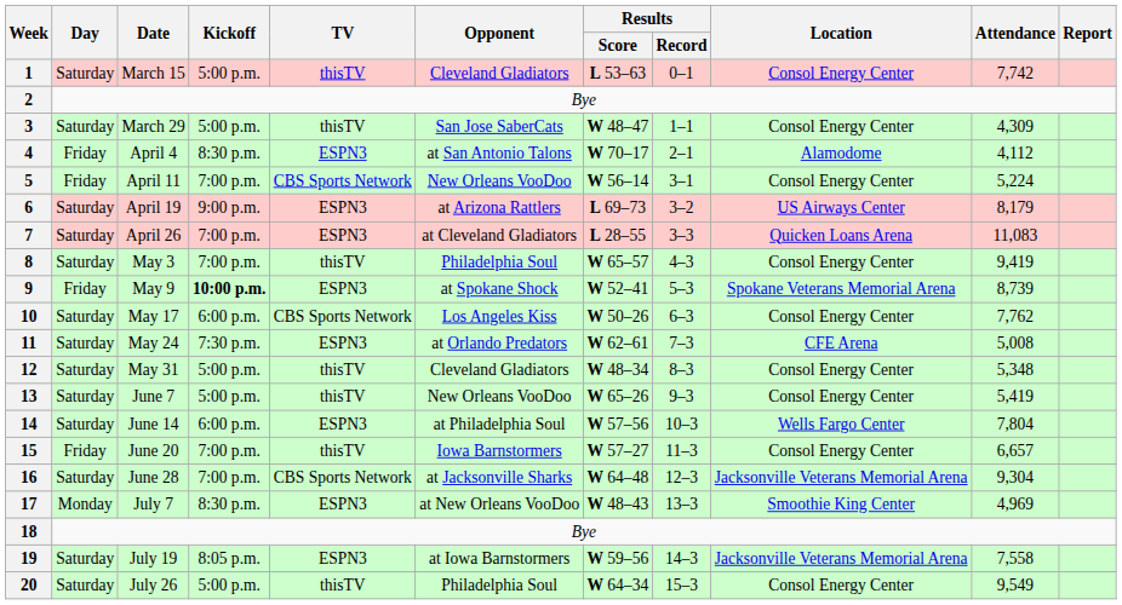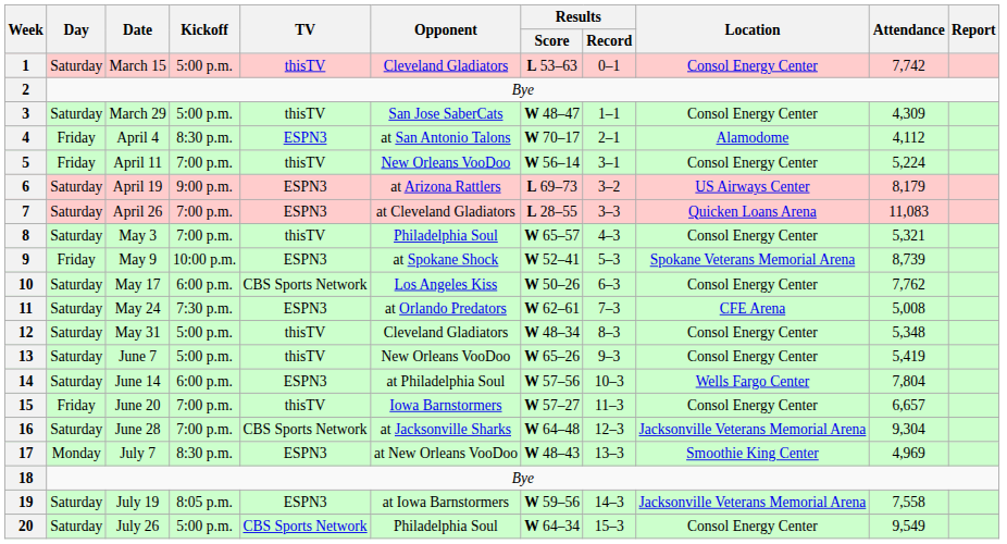 <table class="wikitable" style="font-size: 95%;">
 <tr>
 <th rowspan=2>Week</th>
 <th rowspan=2>Day</th>
 <th rowspan=2>Date</th>
 <th rowspan=2>Kickoff </th>
 <th rowspan=2>TV</th>
 <th rowspan=2>Opponent</th>
 <th colspan=2>Results</th>
 <th rowspan=2>Location</th>
 <th rowspan=2>Attendance</th>
 <th rowspan=2>Report</th>
 </tr>
 <tr>
 <th>Score</th>
 <th>Record</th>
 </tr>
 <tr style= background:#ffcccc>
 <th align="center"><strong>1</strong></th>
 <td align="center">Saturday</td>
 <td align="center">March 15</td>
 <td align="center">5:00 p.m.</td>
 <td align="center"><a href='#'>thisTV</a></td>
 <td align="center"><a href='#'>Cleveland Gladiators</a></td>
 <td align="center"><strong>L</strong> 53–63</td>
 <td align="center">0–1</td>
 <td align="center"><a href='#'>Consol Energy Center</a></td>
 <td align="center">7,742</td>
 <td align="center"></td>
 </tr>
 <tr style=>
 <th align="center"><strong>2</strong></th>
 <td colspan=10 align="center" valign="middle"><em>Bye</em></td>
 </tr>
 <tr style= background:#ccffcc>
 <th align="center"><strong>3</strong></th>
 <td align="center">Saturday</td>
 <td align="center">March 29</td>
 <td align="center">5:00 p.m.</td>
 <td align="center">thisTV</td>
 <td align="center"><a href='#'>San Jose SaberCats</a></td>
 <td align="center"><strong>W</strong> 48–47</td>
 <td align="center">1–1</td>
 <td align="center">Consol Energy Center</td>
 <td align="center">4,309</td>
 <td align="center"></td>
 </tr>
 <tr style= background:#ccffcc>
 <th align="center"><strong>4</strong></th>
 <td align="center">Friday</td>
 <td align="center">April 4</td>
 <td align="center">8:30 p.m.</td>
 <td align="center"><a href='#'>ESPN3</a></td>
 <td align="center">at <a href='#'>San Antonio Talons</a></td>
 <td align="center"><strong>W</strong> 70–17</td>
 <td align="center">2–1</td>
 <td align="center"><a href='#'>Alamodome</a></td>
 <td align="center">4,112</td>
 <td align="center"></td>
 </tr>
 <tr style= background:#ccffcc>
 <th align="center"><strong>5</strong></th>
 <td align="center">Friday</td>
 <td align="center">April 11</td>
 <td align="center">7:00 p.m.</td>
-<td align="center"><a href='#'>CBS Sports Network</a></td>
+<td align="center">thisTV</td>
 <td align="center"><a href='#'>New Orleans VooDoo</a></td>
 <td align="center"><strong>W</strong> 56–14</td>
 <td align="center">3–1</td>
 <td align="center">Consol Energy Center</td>
 <td align="center">5,224</td>
 <td align="center"></td>
 </tr>
 <tr style= background:#ffcccc>
 <th align="center"><strong>6</strong></th>
 <td align="center">Saturday</td>
 <td align="center">April 19</td>
 <td align="center">9:00 p.m.</td>
 <td align="center">ESPN3</td>
 <td align="center">at <a href='#'>Arizona Rattlers</a></td>
 <td align="center"><strong>L</strong> 69–73</td>
 <td align="center">3–2</td>
 <td align="center"><a href='#'>US Airways Center</a></td>
 <td align="center">8,179</td>
 <td align="center"></td>
 </tr>
 <tr style= background:#ffcccc>
 <th align="center"><strong>7</strong></th>
 <td align="center">Saturday</td>
 <td align="center">April 26</td>
 <td align="center">7:00 p.m.</td>
 <td align="center">ESPN3</td>
 <td align="center">at Cleveland Gladiators</td>
 <td align="center"><strong>L</strong> 28–55</td>
 <td align="center">3–3</td>
 <td align="center"><a href='#'>Quicken Loans Arena</a></td>
 <td align="center">11,083</td>
 <td align="center"></td>
 </tr>
 <tr style= background:#ccffcc>
 <th align="center"><strong>8</strong></th>
 <td align="center">Saturday</td>
 <td align="center">May 3</td>
 <td align="center">7:00 p.m.</td>
 <td align="center">thisTV</td>
 <td align="center"><a href='#'>Philadelphia Soul</a></td>
 <td align="center"><strong>W</strong> 65–57</td>
 <td align="center">4–3</td>
 <td align="center">Consol Energy Center</td>
-<td align="center">9,419</td>
+<td align="center">5,321</td>
 <td align="center"></td>
 </tr>
 <tr style= background:#ccffcc>
 <th align="center"><strong>9</strong></th>
 <td align="center">Friday</td>
 <td align="center">May 9</td>
-<td align="center"><strong>10:00 p.m.</strong></td>
+<td align="center">10:00 p.m.</td>
 <td align="center">ESPN3</td>
 <td align="center">at <a href='#'>Spokane Shock</a></td>
 <td align="center"><strong>W</strong> 52–41</td>
 <td align="center">5–3</td>
 <td align="center"><a href='#'>Spokane Veterans Memorial Arena</a></td>
 <td align="center">8,739</td>
 <td align="center"></td>
 </tr>
 <tr style= background:#ccffcc>
 <th align="center"><strong>10</strong></th>
 <td align="center">Saturday</td>
 <td align="center">May 17</td>
 <td align="center">6:00 p.m.</td>
 <td align="center">CBS Sports Network</td>
 <td align="center"><a href='#'>Los Angeles Kiss</a></td>
 <td align="center"><strong>W</strong> 50–26</td>
 <td align="center">6–3</td>
 <td align="center">Consol Energy Center</td>
 <td align="center">7,762</td>
 <td align="center"></td>
 </tr>
 <tr style= background:#ccffcc>
 <th align="center"><strong>11</strong></th>
 <td align="center">Saturday</td>
 <td align="center">May 24</td>
 <td align="center">7:30 p.m.</td>
 <td align="center">ESPN3</td>
 <td align="center">at <a href='#'>Orlando Predators</a></td>
 <td align="center"><strong>W</strong> 62–61</td>
 <td align="center">7–3</td>
 <td align="center"><a href='#'>CFE Arena</a></td>
 <td align="center">5,008</td>
 <td align="center"></td>
 </tr>
 <tr style= background:#ccffcc>
 <th align="center"><strong>12</strong></th>
 <td align="center">Saturday</td>
 <td align="center">May 31</td>
 <td align="center">5:00 p.m.</td>
 <td align="center">thisTV</td>
 <td align="center">Cleveland Gladiators</td>
 <td align="center"><strong>W</strong> 48–34</td>
 <td align="center">8–3</td>
 <td align="center">Consol Energy Center</td>
 <td align="center">5,348</td>
 <td align="center"></td>
 </tr>
 <tr style= background:#ccffcc>
 <th align="center"><strong>13</strong></th>
 <td align="center">Saturday</td>
 <td align="center">June 7</td>
 <td align="center">5:00 p.m.</td>
 <td align="center">thisTV</td>
 <td align="center">New Orleans VooDoo</td>
 <td align="center"><strong>W</strong> 65–26</td>
 <td align="center">9–3</td>
 <td align="center">Consol Energy Center</td>
 <td align="center">5,419</td>
 <td align="center"></td>
 </tr>
 <tr style= background:#ccffcc>
 <th align="center"><strong>14</strong></th>
 <td align="center">Saturday</td>
 <td align="center">June 14</td>
 <td align="center">6:00 p.m.</td>
 <td align="center">ESPN3</td>
 <td align="center">at Philadelphia Soul</td>
 <td align="center"><strong>W</strong> 57–56</td>
 <td align="center">10–3</td>
 <td align="center"><a href='#'>Wells Fargo Center</a></td>
 <td align="center">7,804</td>
 <td align="center"></td>
 </tr>
 <tr style= background:#ccffcc>
 <th align="center"><strong>15</strong></th>
 <td align="center">Friday</td>
 <td align="center">June 20</td>
 <td align="center">7:00 p.m.</td>
 <td align="center">thisTV</td>
 <td align="center"><a href='#'>Iowa Barnstormers</a></td>
 <td align="center"><strong>W</strong> 57–27</td>
 <td align="center">11–3</td>
 <td align="center">Consol Energy Center</td>
 <td align="center">6,657</td>
 <td align="center"></td>
 </tr>
 <tr style= background:#ccffcc>
 <th align="center"><strong>16</strong></th>
 <td align="center">Saturday</td>
 <td align="center">June 28</td>
 <td align="center">7:00 p.m.</td>
 <td align="center">CBS Sports Network</td>
 <td align="center">at <a href='#'>Jacksonville Sharks</a></td>
 <td align="center"><strong>W</strong> 64–48</td>
 <td align="center">12–3</td>
 <td align="center"><a href='#'>Jacksonville Veterans Memorial Arena</a></td>
 <td align="center">9,304</td>
 <td align="center"></td>
 </tr>
 <tr style= background:#ccffcc>
 <th align="center"><strong>17</strong></th>
 <td align="center">Monday</td>
 <td align="center">July 7</td>
 <td align="center">8:30 p.m.</td>
 <td align="center">ESPN3</td>
 <td align="center">at New Orleans VooDoo</td>
 <td align="center"><strong>W</strong> 48–43</td>
 <td align="center">13–3</td>
 <td align="center"><a href='#'>Smoothie King Center</a></td>
 <td align="center">4,969</td>
 <td align="center"></td>
 </tr>
 <tr style=>
 <th align="center"><strong>18</strong></th>
 <td colspan=10 align="center" valign="middle"><em>Bye</em></td>
 </tr>
 <tr style= background:#ccffcc>
 <th align="center"><strong>19</strong></th>
 <td align="center">Saturday</td>
 <td align="center">July 19</td>
 <td align="center">8:05 p.m.</td>
 <td align="center">ESPN3</td>
 <td align="center">at Iowa Barnstormers</td>
 <td align="center"><strong>W</strong> 59–56</td>
 <td align="center">14–3</td>
 <td align="center"><a href='#'>Jacksonville Veterans Memorial Arena</a></td>
 <td align="center">7,558</td>
 <td align="center"></td>
 </tr>
 <tr style= background:#ccffcc>
 <th align="center"><strong>20</strong></th>
 <td align="center">Saturday</td>
 <td align="center">July 26</td>
 <td align="center">5:00 p.m.</td>
-<td align="center">thisTV</td>
+<td align="center"><a href='#'>CBS Sports Network</a></td>
 <td align="center">Philadelphia Soul</td>
 <td align="center"><strong>W</strong> 64–34</td>
 <td align="center">15–3</td>
 <td align="center">Consol Energy Center</td>
 <td align="center">9,549</td>
 <td align="center"></td>
 </tr>
 </table>
